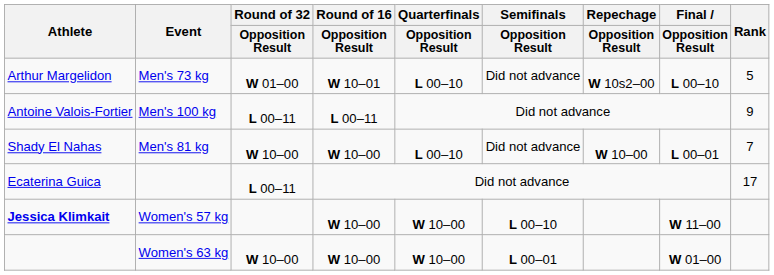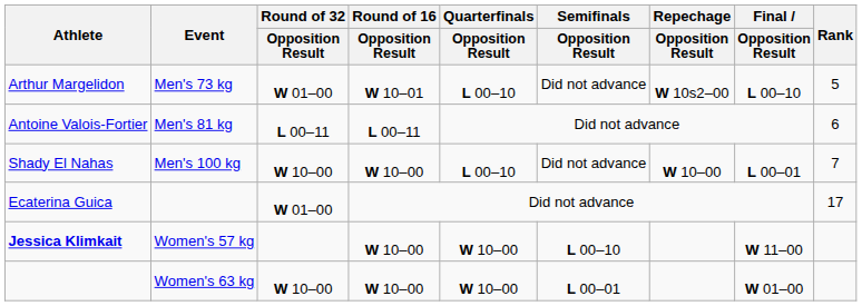 <table class=wikitable style=font-size:90%;text-align:center>
 <tr>
 <th rowspan=2>Athlete</th>
 <th rowspan=2>Event</th>
 <th>Round of 32</th>
 <th>Round of 16</th>
 <th>Quarterfinals</th>
 <th>Semifinals</th>
 <th>Repechage</th>
 <th>Final / </th>
 <th rowspan=2>Rank</th>
 </tr>
 <tr style=font-size:95%>
 <th>Opposition<br>Result</th>
 <th>Opposition<br>Result</th>
 <th>Opposition<br>Result</th>
 <th>Opposition<br>Result</th>
 <th>Opposition<br>Result</th>
 <th>Opposition<br>Result</th>
 </tr>
 <tr>
 <td align=left><a href='#'>Arthur Margelidon</a></td>
 <td align=left><a href='#'>Men's 73 kg</a></td>
 <td><br><strong>W</strong> 01–00</td>
 <td><br><strong>W</strong> 10–01</td>
 <td><br><strong>L</strong> 00–10</td>
 <td>Did not advance</td>
 <td><br><strong>W</strong> 10s2–00</td>
 <td><br><strong>L</strong> 00–10</td>
 <td>5</td>
 </tr>
 <tr>
 <td align=left><a href='#'>Antoine Valois-Fortier</a></td>
-<td align=left><a href='#'>Men's 100 kg</a></td>
+<td align=left><a href='#'>Men's 81 kg</a></td>
 <td><br><strong>L</strong> 00–11</td>
 <td><br><strong>L</strong> 00–11</td>
 <td colspan=4>Did not advance</td>
-<td>9</td>
+<td>6</td>
 </tr>
 <tr>
 <td align=left><a href='#'>Shady El Nahas</a></td>
-<td align=left><a href='#'>Men's 81 kg</a></td>
+<td align=left><a href='#'>Men's 100 kg</a></td>
 <td><br><strong>W</strong> 10–00</td>
 <td><br><strong>W</strong> 10–00</td>
 <td><br><strong>L</strong> 00–10</td>
 <td>Did not advance</td>
 <td><br><strong>W</strong> 10–00</td>
 <td><br><strong>L</strong> 00–01</td>
 <td>7</td>
 </tr>
 <tr>
 <td align=left><a href='#'>Ecaterina Guica</a></td>
 <td align=left></td>
-<td><br><strong>L</strong> 00–11</td>
+<td><br><strong>W</strong> 01–00</td>
 <td colspan=5>Did not advance</td>
 <td>17</td>
 </tr>
 <tr>
 <td align=left><strong><a href='#'>Jessica Klimkait</a></strong></td>
 <td align=left><a href='#'>Women's 57 kg</a></td>
 <td></td>
 <td><br><strong>W</strong> 10–00</td>
 <td><br><strong>W</strong> 10–00</td>
 <td><br><strong>L</strong> 00–10</td>
 <td></td>
 <td><br><strong>W</strong> 11–00</td>
 <td></td>
 </tr>
 <tr>
 <td align=left><strong></strong></td>
 <td align=left><a href='#'>Women's 63 kg</a></td>
 <td><br><strong>W</strong> 10–00</td>
 <td><br><strong>W</strong> 10–00</td>
 <td><br><strong>W</strong> 10–00</td>
 <td><br><strong>L</strong> 00–01</td>
 <td></td>
 <td><br><strong>W</strong> 01–00</td>
 <td></td>
 </tr>
 </table>
